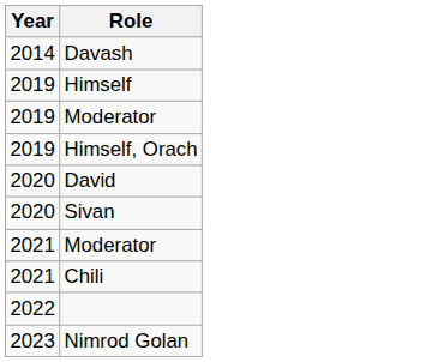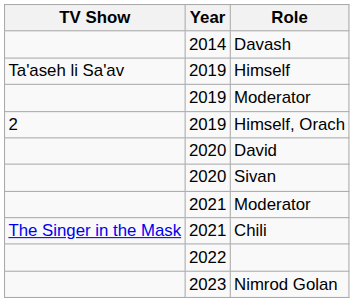 <table class="wikitable">
 <tr>
+<th>TV Show</th>
 <th>Year</th>
 <th>Role</th>
 </tr>
 <tr>
+<td></td>
 <td>2014</td>
 <td>Davash</td>
 </tr>
 <tr>
+<td>Ta'aseh li Sa'av</td>
 <td>2019</td>
 <td>Himself</td>
 </tr>
 <tr>
+<td></td>
 <td>2019</td>
 <td>Moderator</td>
 </tr>
 <tr>
+<td> 2</td>
 <td>2019</td>
 <td>Himself, Orach</td>
 </tr>
 <tr>
+<td></td>
 <td>2020</td>
 <td>David</td>
 </tr>
 <tr>
+<td></td>
 <td>2020</td>
 <td>Sivan</td>
 </tr>
 <tr>
+<td></td>
 <td>2021</td>
 <td>Moderator</td>
 </tr>
 <tr>
+<td><a href='#'>The Singer in the Mask</a></td>
 <td>2021</td>
 <td>Chili</td>
 </tr>
 <tr>
+<td></td>
 <td>2022</td>
 <td></td>
 </tr>
 <tr>
+<td></td>
 <td>2023</td>
 <td>Nimrod Golan</td>
 </tr>
 </table>
